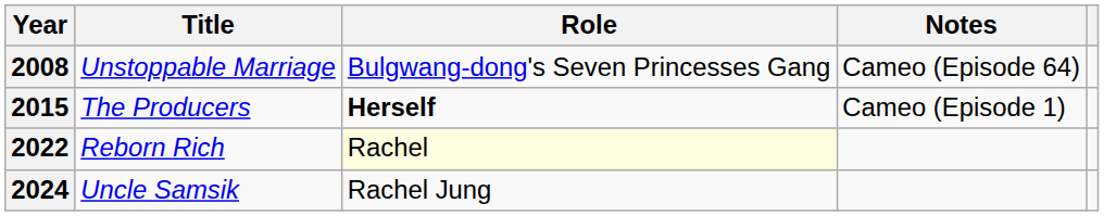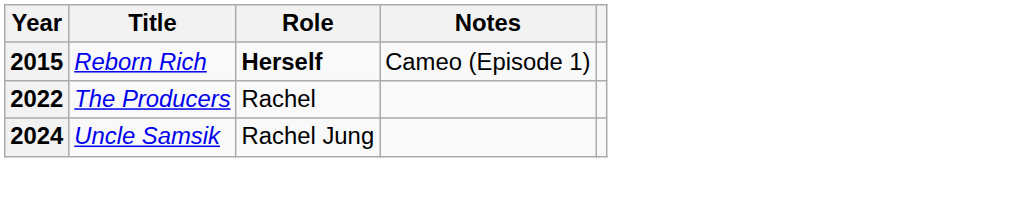 <table class="wikitable plainrowheaders sortable">
 <tr>
 <th scope="col">Year</th>
 <th scope="col">Title</th>
 <th scope="col">Role</th>
 <th scope="col">Notes</th>
 <th scope="col" class="unsortable"></th>
 </tr>
 <tr>
-<th scope="row">2008</th>
-<td><em><a href='#'>Unstoppable Marriage</a></em></td>
-<td><a href='#'>Bulgwang-dong</a>'s Seven Princesses Gang</td>
-<td>Cameo (Episode 64)</td>
-<td style="text-align:center"></td>
-</tr>
-<tr>
 <th scope="row">2015</th>
-<td><em><a href='#'>The Producers</a></em></td>
+<td><em><a href='#'>Reborn Rich</a></em></td>
 <td><strong>Herself</strong></td>
 <td>Cameo (Episode 1)</td>
 <td style="text-align:center"></td>
 </tr>
 <tr>
 <th scope="row">2022</th>
-<td><em><a href='#'>Reborn Rich</a></em></td>
-<td style="background: lightyellow;">Rachel</td>
+<td><em><a href='#'>The Producers</a></em></td>
+<td>Rachel</td>
 <td></td>
 <td style="text-align:center"></td>
 </tr>
 <tr>
 <th scope="row">2024</th>
 <td><em><a href='#'>Uncle Samsik</a></em></td>
 <td>Rachel Jung</td>
 <td style="text-align:center"></td>
 <td style="text-align:center"></td>
 </tr>
 </table>
